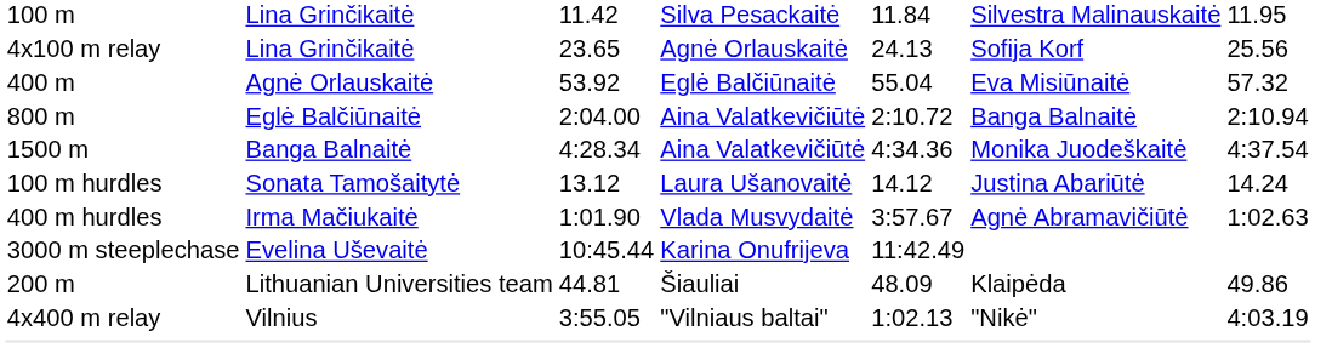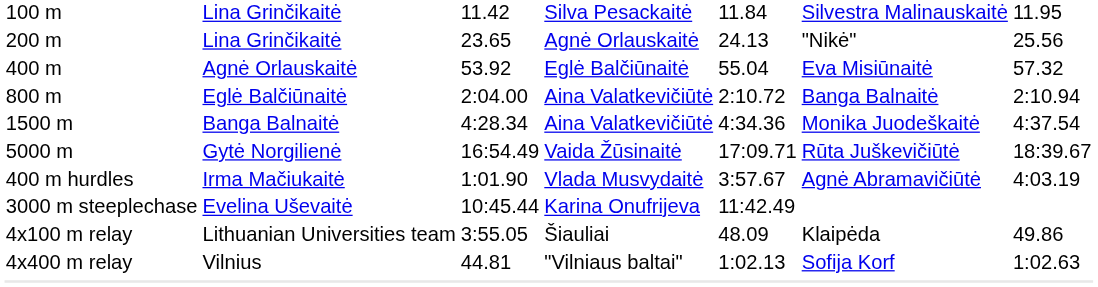 <table>
 <tr>
 <td>100 m</td>
 <td><a href='#'>Lina Grinčikaitė</a></td>
 <td>11.42</td>
 <td><a href='#'>Silva Pesackaitė</a></td>
 <td>11.84</td>
 <td><a href='#'>Silvestra Malinauskaitė</a></td>
 <td>11.95</td>
 </tr>
 <tr>
-<td>4x100 m relay</td>
+<td>200 m</td>
 <td><a href='#'>Lina Grinčikaitė</a></td>
 <td>23.65</td>
 <td><a href='#'>Agnė Orlauskaitė</a></td>
 <td>24.13</td>
-<td><a href='#'>Sofija Korf</a></td>
+<td>"Nikė"</td>
 <td>25.56</td>
 </tr>
 <tr>
 <td>400 m</td>
 <td><a href='#'>Agnė Orlauskaitė</a></td>
 <td>53.92</td>
 <td><a href='#'>Eglė Balčiūnaitė</a></td>
 <td>55.04</td>
 <td><a href='#'>Eva Misiūnaitė</a></td>
 <td>57.32</td>
 </tr>
 <tr>
 <td>800 m</td>
 <td><a href='#'>Eglė Balčiūnaitė</a></td>
 <td>2:04.00</td>
 <td><a href='#'>Aina Valatkevičiūtė</a></td>
 <td>2:10.72</td>
 <td><a href='#'>Banga Balnaitė</a></td>
 <td>2:10.94</td>
 </tr>
 <tr>
 <td>1500 m</td>
 <td><a href='#'>Banga Balnaitė</a></td>
 <td>4:28.34</td>
 <td><a href='#'>Aina Valatkevičiūtė</a></td>
 <td>4:34.36</td>
 <td><a href='#'>Monika Juodeškaitė</a></td>
 <td>4:37.54</td>
 </tr>
 <tr>
-<td>100 m hurdles</td>
-<td><a href='#'>Sonata Tamošaitytė</a></td>
-<td>13.12</td>
-<td><a href='#'>Laura Ušanovaitė</a></td>
-<td>14.12</td>
-<td><a href='#'>Justina Abariūtė</a></td>
-<td>14.24</td>
+<td>5000 m</td>
+<td><a href='#'>Gytė Norgilienė</a></td>
+<td>16:54.49</td>
+<td><a href='#'>Vaida Žūsinaitė</a></td>
+<td>17:09.71</td>
+<td><a href='#'>Rūta Juškevičiūtė</a></td>
+<td>18:39.67</td>
 </tr>
 <tr>
 <td>400 m hurdles</td>
 <td><a href='#'>Irma Mačiukaitė</a></td>
 <td>1:01.90</td>
 <td><a href='#'>Vlada Musvydaitė</a></td>
 <td>3:57.67</td>
 <td><a href='#'>Agnė Abramavičiūtė</a></td>
-<td>1:02.63</td>
+<td>4:03.19</td>
 </tr>
 <tr>
 <td>3000 m steeplechase</td>
 <td><a href='#'>Evelina Uševaitė</a></td>
 <td>10:45.44</td>
 <td><a href='#'>Karina Onufrijeva</a></td>
 <td>11:42.49</td>
 <td></td>
 <td></td>
 </tr>
 <tr>
-<td>200 m</td>
+<td>4x100 m relay</td>
 <td>Lithuanian Universities team</td>
-<td>44.81</td>
+<td>3:55.05</td>
 <td>Šiauliai</td>
 <td>48.09</td>
 <td>Klaipėda</td>
 <td>49.86</td>
 </tr>
 <tr>
 <td>4x400 m relay</td>
 <td>Vilnius</td>
-<td>3:55.05</td>
+<td>44.81</td>
 <td>"Vilniaus baltai"</td>
 <td>1:02.13</td>
-<td>"Nikė"</td>
-<td>4:03.19</td>
+<td><a href='#'>Sofija Korf</a></td>
+<td>1:02.63</td>
 </tr>
 <tr>
 </tr>
 <tr bgcolor= e8e8e8>
 <td colspan=7></td>
 </tr>
 </table>
